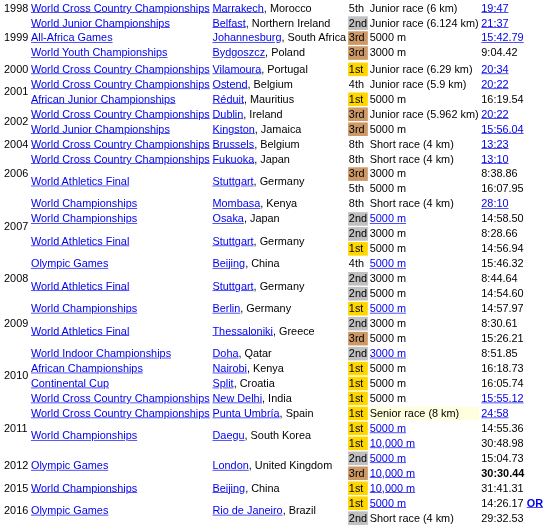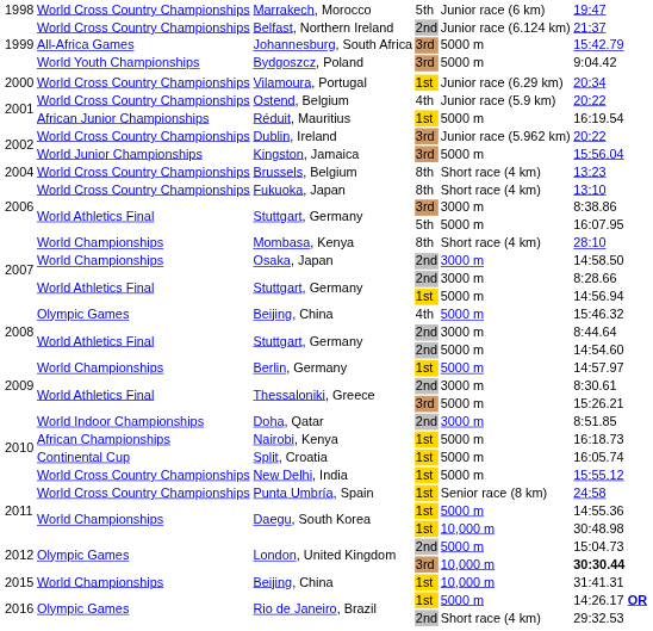 <table>
 <tr>
 <td>1998</td>
 <td><a href='#'>World Cross Country Championships</a></td>
 <td><a href='#'>Marrakech</a>, Morocco</td>
 <td>5th</td>
 <td>Junior race (6 km)</td>
 <td><a href='#'>19:47</a></td>
 </tr>
 <tr>
 <td rowspan=3>1999</td>
-<td><a href='#'>World Junior Championships</a></td>
+<td><a href='#'>World Cross Country Championships</a></td>
 <td><a href='#'>Belfast</a>, Northern Ireland</td>
 <td bgcolor=silver>2nd</td>
 <td>Junior race (6.124 km)</td>
 <td><a href='#'>21:37</a></td>
 </tr>
 <tr>
 <td><a href='#'>All-Africa Games</a></td>
 <td><a href='#'>Johannesburg</a>, South Africa</td>
 <td bgcolor=cc9966>3rd</td>
 <td>5000 m</td>
 <td><a href='#'>15:42.79</a></td>
 </tr>
 <tr>
 <td><a href='#'>World Youth Championships</a></td>
 <td><a href='#'>Bydgoszcz</a>, Poland</td>
 <td bgcolor=cc9966>3rd</td>
-<td>3000 m</td>
+<td>5000 m</td>
 <td>9:04.42</td>
 </tr>
 <tr>
 </tr>
 <tr>
 <td>2000</td>
 <td><a href='#'>World Cross Country Championships</a></td>
 <td><a href='#'>Vilamoura</a>, Portugal</td>
 <td bgcolor=gold>1st</td>
 <td>Junior race (6.29 km)</td>
 <td><a href='#'>20:34</a></td>
 </tr>
 <tr>
 <td rowspan=2>2001</td>
 <td><a href='#'>World Cross Country Championships</a></td>
 <td><a href='#'>Ostend</a>, Belgium</td>
 <td>4th</td>
 <td>Junior race (5.9 km)</td>
 <td><a href='#'>20:22</a></td>
 </tr>
 <tr>
 <td><a href='#'>African Junior Championships</a></td>
 <td><a href='#'>Réduit</a>, Mauritius</td>
 <td bgcolor=gold>1st</td>
 <td>5000 m</td>
 <td>16:19.54</td>
 </tr>
 <tr>
 <td rowspan=2>2002</td>
 <td><a href='#'>World Cross Country Championships</a></td>
 <td><a href='#'>Dublin</a>, Ireland</td>
 <td bgcolor=cc9966>3rd</td>
 <td>Junior race (5.962 km)</td>
 <td><a href='#'>20:22</a></td>
 </tr>
 <tr>
 <td><a href='#'>World Junior Championships</a></td>
 <td><a href='#'>Kingston</a>, Jamaica</td>
 <td bgcolor=cc9966>3rd</td>
 <td>5000 m</td>
 <td><a href='#'>15:56.04</a></td>
 </tr>
 <tr>
 <td>2004</td>
 <td><a href='#'>World Cross Country Championships</a></td>
 <td><a href='#'>Brussels</a>, Belgium</td>
 <td>8th</td>
 <td>Short race (4 km)</td>
 <td><a href='#'>13:23</a></td>
 </tr>
 <tr>
 <td rowspan=3>2006</td>
 <td><a href='#'>World Cross Country Championships</a></td>
 <td><a href='#'>Fukuoka</a>, Japan</td>
 <td>8th</td>
 <td>Short race (4 km)</td>
 <td><a href='#'>13:10</a></td>
 </tr>
 <tr>
 <td rowspan=2><a href='#'>World Athletics Final</a></td>
 <td rowspan=2><a href='#'>Stuttgart</a>, Germany</td>
 <td bgcolor=cc9966>3rd</td>
 <td>3000 m</td>
 <td>8:38.86</td>
 </tr>
 <tr>
 <td>5th</td>
 <td>5000 m</td>
 <td>16:07.95</td>
 </tr>
 <tr>
 <td rowspan=4>2007</td>
 <td><a href='#'>World Championships</a></td>
 <td><a href='#'>Mombasa</a>, Kenya</td>
 <td>8th</td>
 <td>Short race (4 km)</td>
 <td><a href='#'>28:10</a></td>
 </tr>
 <tr>
 <td><a href='#'>World Championships</a></td>
 <td><a href='#'>Osaka</a>, Japan</td>
 <td bgcolor=silver>2nd</td>
-<td><a href='#'>5000 m</a></td>
+<td><a href='#'>3000 m</a></td>
 <td>14:58.50</td>
 </tr>
 <tr>
 <td rowspan=2><a href='#'>World Athletics Final</a></td>
 <td rowspan=2><a href='#'>Stuttgart</a>, Germany</td>
 <td bgcolor=silver>2nd</td>
 <td>3000 m</td>
 <td>8:28.66 </td>
 </tr>
 <tr>
 <td bgcolor=gold>1st</td>
 <td>5000 m</td>
 <td>14:56.94</td>
 </tr>
 <tr>
 <td rowspan=3>2008</td>
 <td><a href='#'>Olympic Games</a></td>
 <td><a href='#'>Beijing</a>, China</td>
 <td>4th</td>
 <td><a href='#'>5000 m</a></td>
 <td>15:46.32</td>
 </tr>
 <tr>
 <td rowspan=2><a href='#'>World Athletics Final</a></td>
 <td rowspan=2><a href='#'>Stuttgart</a>, Germany</td>
 <td bgcolor=silver>2nd</td>
 <td>3000 m</td>
 <td>8:44.64</td>
 </tr>
 <tr>
 <td bgcolor=silver>2nd</td>
 <td>5000 m</td>
 <td>14:54.60</td>
 </tr>
 <tr>
 <td rowspan=3>2009</td>
 <td><a href='#'>World Championships</a></td>
 <td><a href='#'>Berlin</a>, Germany</td>
 <td bgcolor=gold>1st</td>
 <td><a href='#'>5000 m</a></td>
 <td>14:57.97</td>
 </tr>
 <tr>
 <td rowspan=2><a href='#'>World Athletics Final</a></td>
 <td rowspan=2><a href='#'>Thessaloniki</a>, Greece</td>
 <td bgcolor=silver>2nd</td>
 <td>3000 m</td>
 <td>8:30.61</td>
 </tr>
 <tr>
 <td bgcolor=cc9966>3rd</td>
 <td>5000 m</td>
 <td>15:26.21</td>
 </tr>
 <tr>
 <td rowspan=4>2010</td>
 <td><a href='#'>World Indoor Championships</a></td>
 <td><a href='#'>Doha</a>, Qatar</td>
 <td bgcolor=silver>2nd</td>
 <td><a href='#'>3000 m</a></td>
 <td>8:51.85</td>
 </tr>
 <tr>
 <td><a href='#'>African Championships</a></td>
 <td><a href='#'>Nairobi</a>, Kenya</td>
 <td bgcolor=gold>1st</td>
 <td>5000 m</td>
 <td>16:18.73</td>
 </tr>
 <tr>
 <td><a href='#'>Continental Cup</a></td>
 <td><a href='#'>Split</a>, Croatia</td>
 <td bgcolor=gold>1st</td>
 <td>5000 m</td>
 <td>16:05.74</td>
 </tr>
 <tr>
 <td><a href='#'>World Cross Country Championships</a></td>
 <td><a href='#'>New Delhi</a>, India</td>
 <td bgcolor=gold>1st</td>
 <td>5000 m</td>
 <td><a href='#'>15:55.12</a></td>
 </tr>
 <tr>
 <td rowspan=3>2011</td>
 <td><a href='#'>World Cross Country Championships</a></td>
 <td><a href='#'>Punta Umbría</a>, Spain</td>
 <td bgcolor=gold>1st</td>
-<td style="background: lightyellow;">Senior race (8 km)</td>
+<td>Senior race (8 km)</td>
 <td><a href='#'>24:58</a></td>
 </tr>
 <tr>
 <td rowspan=2><a href='#'>World Championships</a></td>
 <td rowspan=2><a href='#'>Daegu</a>, South Korea</td>
 <td bgcolor=gold>1st</td>
 <td><a href='#'>5000 m</a></td>
 <td>14:55.36</td>
 </tr>
 <tr>
 <td bgcolor=gold>1st</td>
 <td><a href='#'>10,000 m</a></td>
 <td>30:48.98</td>
 </tr>
 <tr>
 <td rowspan=2>2012</td>
 <td rowspan=2><a href='#'>Olympic Games</a></td>
 <td rowspan=2><a href='#'>London</a>, United Kingdom</td>
 <td bgcolor=silver>2nd</td>
 <td><a href='#'>5000 m</a></td>
 <td>15:04.73</td>
 </tr>
 <tr>
 <td bgcolor=cc9966>3rd</td>
 <td><a href='#'>10,000 m</a></td>
 <td><strong>30:30.44</strong></td>
 </tr>
 <tr>
 <td>2015</td>
 <td><a href='#'>World Championships</a></td>
 <td><a href='#'>Beijing</a>, China</td>
 <td bgcolor=gold>1st</td>
 <td><a href='#'>10,000 m</a></td>
 <td>31:41.31</td>
 </tr>
 <tr>
 <td rowspan=2>2016</td>
 <td rowspan=2><a href='#'>Olympic Games</a></td>
 <td rowspan=2><a href='#'>Rio de Janeiro</a>, Brazil</td>
 <td bgcolor=gold>1st</td>
 <td><a href='#'>5000 m</a></td>
 <td>14:26.17 <strong><a href='#'>OR</a></strong></td>
 </tr>
 <tr>
 <td bgcolor=silver>2nd</td>
 <td>Short race (4 km)</td>
 <td>29:32.53 <strong></strong></td>
 </tr>
 </table>
